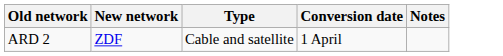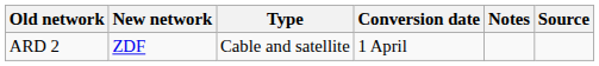 <table class="wikitable sortable">
 <tr>
 <th>Old network</th>
 <th>New network</th>
 <th>Type</th>
 <th>Conversion date</th>
 <th>Notes</th>
+<th>Source</th>
 </tr>
 <tr>
 <td>ARD 2</td>
 <td><a href='#'>ZDF</a></td>
 <td>Cable and satellite</td>
 <td>1 April</td>
 <td></td>
+<td></td>
 </tr>
 </table>
